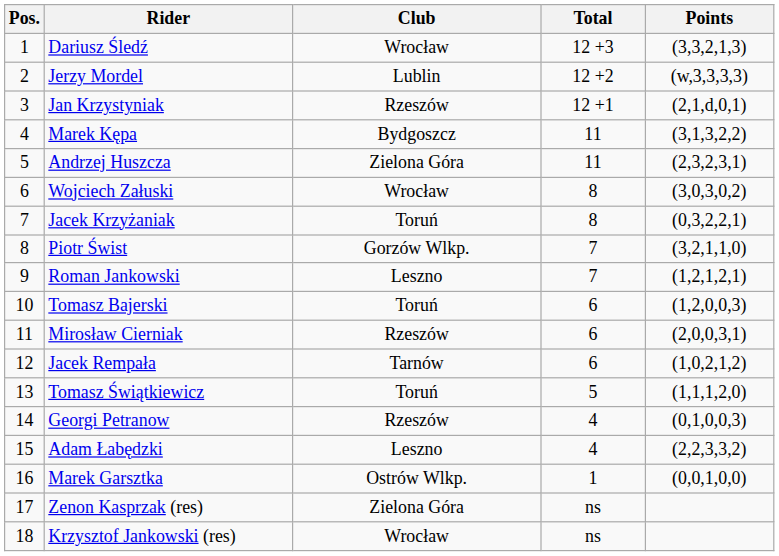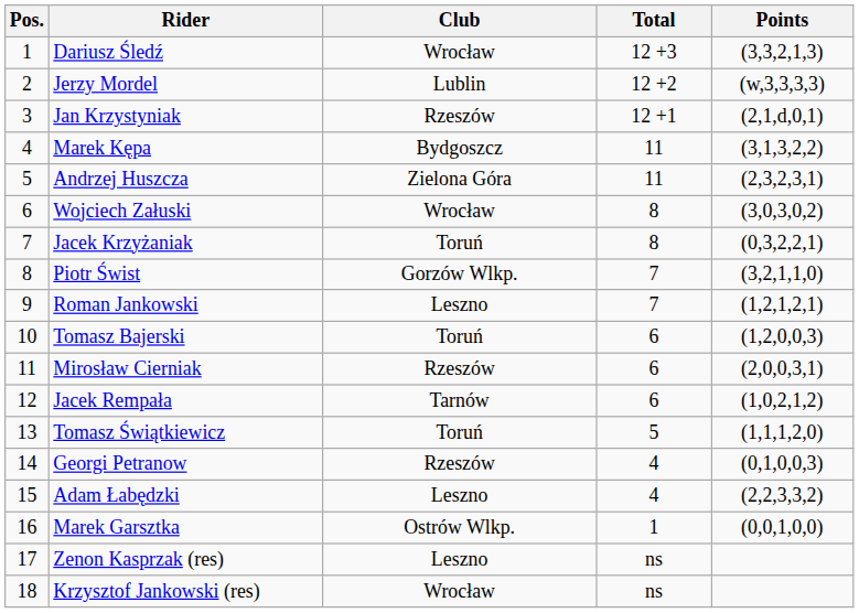 <table class=wikitable style="font-size:93%;">
 <tr>
 <th width=25px>Pos.</th>
 <th width=200px>Rider</th>
 <th width=200px>Club</th>
 <th width=80px>Total</th>
 <th width=100px>Points</th>
 </tr>
 <tr align=center>
 <td>1</td>
 <td align=left><a href='#'>Dariusz Śledź</a></td>
 <td>Wrocław</td>
 <td>12 +3</td>
 <td>(3,3,2,1,3)</td>
 </tr>
 <tr align=center>
 <td>2</td>
 <td align=left><a href='#'>Jerzy Mordel</a></td>
 <td>Lublin</td>
 <td>12 +2</td>
 <td>(w,3,3,3,3)</td>
 </tr>
 <tr align=center>
 <td>3</td>
 <td align=left><a href='#'>Jan Krzystyniak</a></td>
 <td>Rzeszów</td>
 <td>12 +1</td>
 <td>(2,1,d,0,1)</td>
 </tr>
 <tr align=center>
 <td>4</td>
 <td align=left><a href='#'>Marek Kępa</a></td>
 <td>Bydgoszcz</td>
 <td>11</td>
 <td>(3,1,3,2,2)</td>
 </tr>
 <tr align=center>
 <td>5</td>
 <td align=left><a href='#'>Andrzej Huszcza</a></td>
 <td>Zielona Góra</td>
 <td>11</td>
 <td>(2,3,2,3,1)</td>
 </tr>
 <tr align=center>
 <td>6</td>
 <td align=left><a href='#'>Wojciech Załuski</a></td>
 <td>Wrocław</td>
 <td>8</td>
 <td>(3,0,3,0,2)</td>
 </tr>
 <tr align=center>
 <td>7</td>
 <td align=left><a href='#'>Jacek Krzyżaniak</a></td>
 <td>Toruń</td>
 <td>8</td>
 <td>(0,3,2,2,1)</td>
 </tr>
 <tr align=center>
 <td>8</td>
 <td align=left><a href='#'>Piotr Świst</a></td>
 <td>Gorzów Wlkp.</td>
 <td>7</td>
 <td>(3,2,1,1,0)</td>
 </tr>
 <tr align=center>
 <td>9</td>
 <td align=left><a href='#'>Roman Jankowski</a></td>
 <td>Leszno</td>
 <td>7</td>
 <td>(1,2,1,2,1)</td>
 </tr>
 <tr align=center>
 <td>10</td>
 <td align=left><a href='#'>Tomasz Bajerski</a></td>
 <td>Toruń</td>
 <td>6</td>
 <td>(1,2,0,0,3)</td>
 </tr>
 <tr align=center>
 <td>11</td>
 <td align=left><a href='#'>Mirosław Cierniak</a></td>
 <td>Rzeszów</td>
 <td>6</td>
 <td>(2,0,0,3,1)</td>
 </tr>
 <tr align=center>
 <td>12</td>
 <td align=left><a href='#'>Jacek Rempała</a></td>
 <td>Tarnów</td>
 <td>6</td>
 <td>(1,0,2,1,2)</td>
 </tr>
 <tr align=center>
 <td>13</td>
 <td align=left><a href='#'>Tomasz Świątkiewicz</a></td>
 <td>Toruń</td>
 <td>5</td>
 <td>(1,1,1,2,0)</td>
 </tr>
 <tr align=center>
 <td>14</td>
 <td align=left><a href='#'>Georgi Petranow</a></td>
 <td>Rzeszów</td>
 <td>4</td>
 <td>(0,1,0,0,3)</td>
 </tr>
 <tr align=center>
 <td>15</td>
 <td align=left><a href='#'>Adam Łabędzki</a></td>
 <td>Leszno</td>
 <td>4</td>
 <td>(2,2,3,3,2)</td>
 </tr>
 <tr align=center>
 <td>16</td>
 <td align=left><a href='#'>Marek Garsztka</a></td>
 <td>Ostrów Wlkp.</td>
 <td>1</td>
 <td>(0,0,1,0,0)</td>
 </tr>
 <tr align=center>
 <td>17</td>
 <td align=left><a href='#'>Zenon Kasprzak</a> (res)</td>
-<td>Zielona Góra</td>
+<td>Leszno</td>
 <td>ns</td>
 <td></td>
 </tr>
 <tr align=center>
 <td>18</td>
 <td align=left><a href='#'>Krzysztof Jankowski</a> (res)</td>
 <td>Wrocław</td>
 <td>ns</td>
 <td></td>
 </tr>
 </table>
